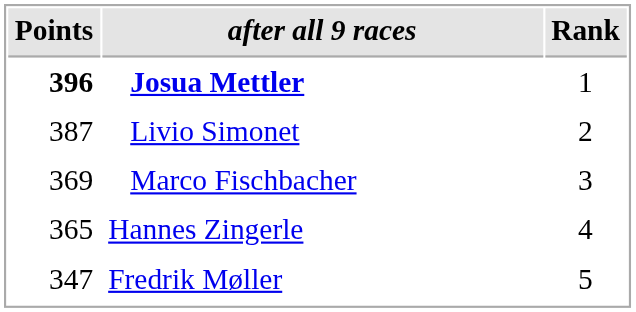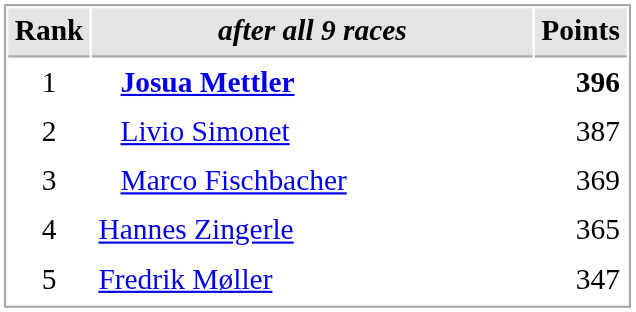 <table cellspacing="1" cellpadding="3" style="border:1px solid #aaa; font-size:86%;">
 <tr style="background:#e4e4e4;">
+<th style="border-bottom:1px solid #aaa; width:10px;">Rank</th>
+<th style="border-bottom:1px solid #aaa; width:200px; white-space:nowrap;"><em>after all 9 races</em></th>
 <th style="border-bottom:1px solid #aaa; width:20px;">Points</th>
-<th style="border-bottom:1px solid #aaa; width:200px; white-space:nowrap;"><em>after all 9 races</em></th>
-<th style="border-bottom:1px solid #aaa; width:10px;">Rank</th>
 </tr>
 <tr>
+<td style="text-align:center;">1</td>
+<td>   <strong><a href='#'>Josua Mettler</a></strong></td>
 <td align="right"><strong>396</strong></td>
-<td>   <strong><a href='#'>Josua Mettler</a></strong></td>
-<td style="text-align:center;">1</td>
 </tr>
 <tr>
+<td style="text-align:center;">2</td>
+<td>   <a href='#'>Livio Simonet</a></td>
 <td align="right">387</td>
-<td>   <a href='#'>Livio Simonet</a></td>
-<td style="text-align:center;">2</td>
 </tr>
 <tr>
+<td style="text-align:center;">3</td>
+<td>   <a href='#'>Marco Fischbacher</a></td>
 <td align="right">369</td>
-<td>   <a href='#'>Marco Fischbacher</a></td>
-<td style="text-align:center;">3</td>
 </tr>
 <tr>
+<td style="text-align:center;">4</td>
+<td> <a href='#'>Hannes Zingerle</a></td>
 <td align="right">365</td>
-<td> <a href='#'>Hannes Zingerle</a></td>
-<td style="text-align:center;">4</td>
 </tr>
 <tr>
+<td style="text-align:center;">5</td>
+<td> <a href='#'>Fredrik Møller</a></td>
 <td align="right">347</td>
-<td> <a href='#'>Fredrik Møller</a></td>
-<td style="text-align:center;">5</td>
 </tr>
 </table>
